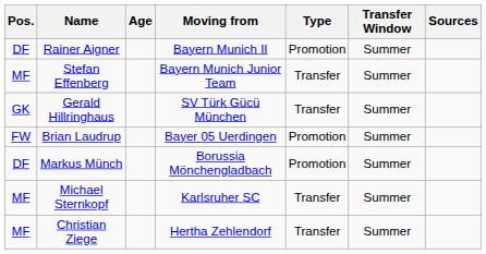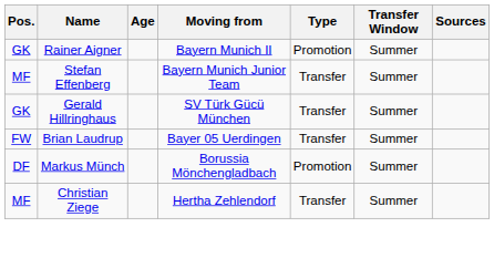 <table class="wikitable" style="text-align: center">
 <tr>
 <th>Pos.</th>
 <th>Name</th>
 <th>Age</th>
 <th>Moving from</th>
 <th>Type</th>
 <th>Transfer Window</th>
 <th>Sources</th>
 </tr>
 <tr>
-<td><a href='#'>DF</a></td>
+<td><a href='#'>GK</a></td>
 <td><a href='#'>Rainer Aigner</a></td>
 <td></td>
 <td><a href='#'>Bayern Munich II</a></td>
 <td>Promotion</td>
 <td>Summer</td>
 <td></td>
 </tr>
 <tr>
 <td><a href='#'>MF</a></td>
 <td><a href='#'>Stefan Effenberg</a></td>
 <td></td>
 <td><a href='#'>Bayern Munich Junior Team</a></td>
 <td>Transfer</td>
 <td>Summer</td>
 <td></td>
 </tr>
 <tr>
 <td><a href='#'>GK</a></td>
 <td><a href='#'>Gerald Hillringhaus</a></td>
 <td></td>
 <td><a href='#'>SV Türk Gücü München</a></td>
 <td>Transfer</td>
 <td>Summer</td>
 <td></td>
 </tr>
 <tr>
 <td><a href='#'>FW</a></td>
 <td><a href='#'>Brian Laudrup</a></td>
 <td></td>
 <td><a href='#'>Bayer 05 Uerdingen</a></td>
-<td>Promotion</td>
+<td>Transfer</td>
 <td>Summer</td>
 <td></td>
 </tr>
 <tr>
 <td><a href='#'>DF</a></td>
 <td><a href='#'>Markus Münch</a></td>
 <td></td>
 <td><a href='#'>Borussia Mönchengladbach</a></td>
 <td>Promotion</td>
 <td>Summer</td>
 <td></td>
 </tr>
 <tr>
 <td><a href='#'>MF</a></td>
-<td><a href='#'>Michael Sternkopf</a></td>
-<td></td>
-<td><a href='#'>Karlsruher SC</a></td>
-<td>Transfer</td>
-<td>Summer</td>
-<td></td>
-</tr>
-<tr>
-<td><a href='#'>MF</a></td>
 <td><a href='#'>Christian Ziege</a></td>
 <td></td>
 <td><a href='#'>Hertha Zehlendorf</a></td>
 <td>Transfer</td>
 <td>Summer</td>
 <td></td>
 </tr>
 </table>
